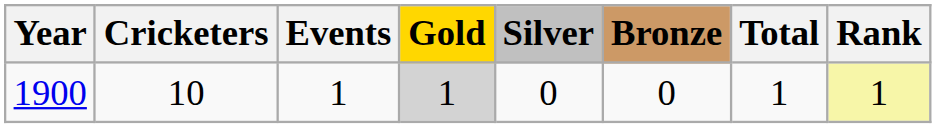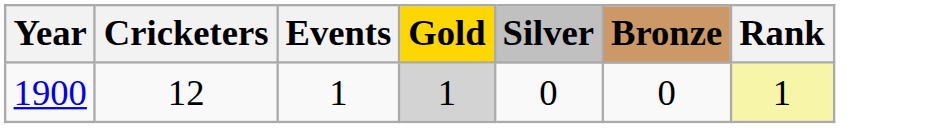 <table class="wikitable sortable collapsible collapsed">
 <tr>
 <th>Year</th>
 <th>Cricketers</th>
 <th>Events</th>
 <th style="text-align:center; background-color:gold;"><strong>Gold</strong></th>
 <th style="text-align:center; background-color:silver;"><strong>Silver</strong></th>
 <th style="text-align:center; background-color:#c96;"><strong>Bronze</strong></th>
-<th>Total</th>
 <th>Rank</th>
 </tr>
 <tr style="text-align:center">
 <td><a href='#'>1900</a></td>
-<td>10</td>
+<td>12</td>
 <td>1</td>
 <td style="background: lightgrey;">1</td>
 <td>0</td>
 <td>0</td>
-<td>1</td>
 <td style="background-color:#F7F6A8">1</td>
 </tr>
 </table>
